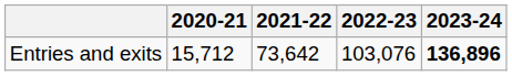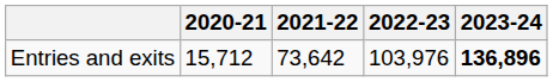 <table class="wikitable">
 <tr>
 <th></th>
 <th>2020-21</th>
 <th>2021-22</th>
 <th>2022-23</th>
 <th>2023-24</th>
 </tr>
 <tr>
 <td>Entries and exits</td>
 <td>15,712</td>
 <td>73,642</td>
-<td>103,076</td>
+<td>103,976</td>
 <td><strong>136,896</strong></td>
 </tr>
 </table>
